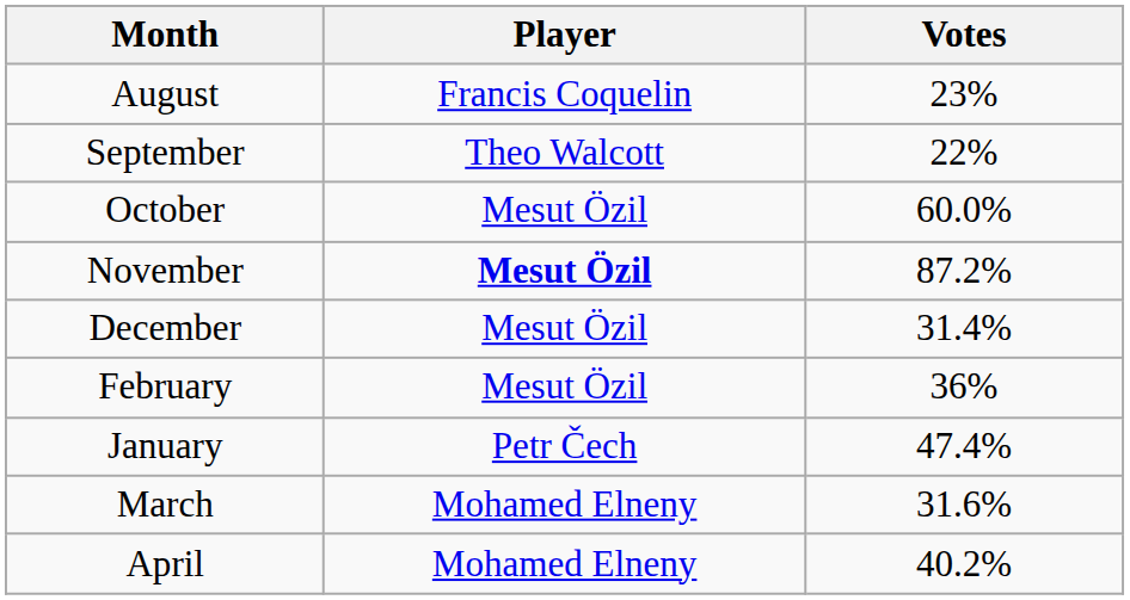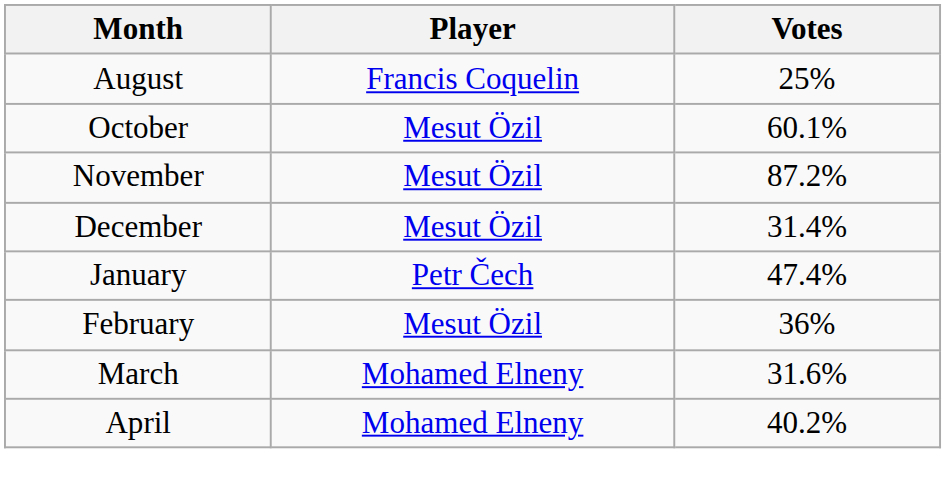 <table class="wikitable" style="text-align:center">
 <tr>
 <th style="width:130px;">Month</th>
 <th style="width:200px;">Player</th>
 <th style="width:130px;">Votes</th>
 </tr>
 <tr>
 <td>August</td>
 <td> <a href='#'>Francis Coquelin</a></td>
-<td>23%</td>
-</tr>
-<tr>
-<td>September</td>
-<td> <a href='#'>Theo Walcott</a></td>
-<td>22%</td>
+<td>25%</td>
 </tr>
 <tr>
 <td>October</td>
 <td> <a href='#'>Mesut Özil</a></td>
-<td>60.0%</td>
+<td>60.1%</td>
 </tr>
 <tr>
 <td>November</td>
-<td><strong> <a href='#'>Mesut Özil</a></strong></td>
+<td> <a href='#'>Mesut Özil</a></td>
 <td>87.2%</td>
 </tr>
 <tr>
 <td>December</td>
 <td> <a href='#'>Mesut Özil</a></td>
 <td>31.4%</td>
 </tr>
 <tr>
+<td>January</td>
+<td> <a href='#'>Petr Čech</a></td>
+<td>47.4%</td>
+</tr>
+<tr>
 <td>February</td>
 <td> <a href='#'>Mesut Özil</a></td>
 <td>36%</td>
-</tr>
-<tr>
-<td>January</td>
-<td> <a href='#'>Petr Čech</a></td>
-<td>47.4%</td>
 </tr>
 <tr>
 <td>March</td>
 <td> <a href='#'>Mohamed Elneny</a></td>
 <td>31.6%</td>
 </tr>
 <tr>
 <td>April</td>
 <td> <a href='#'>Mohamed Elneny</a></td>
 <td>40.2%</td>
 </tr>
 </table>
